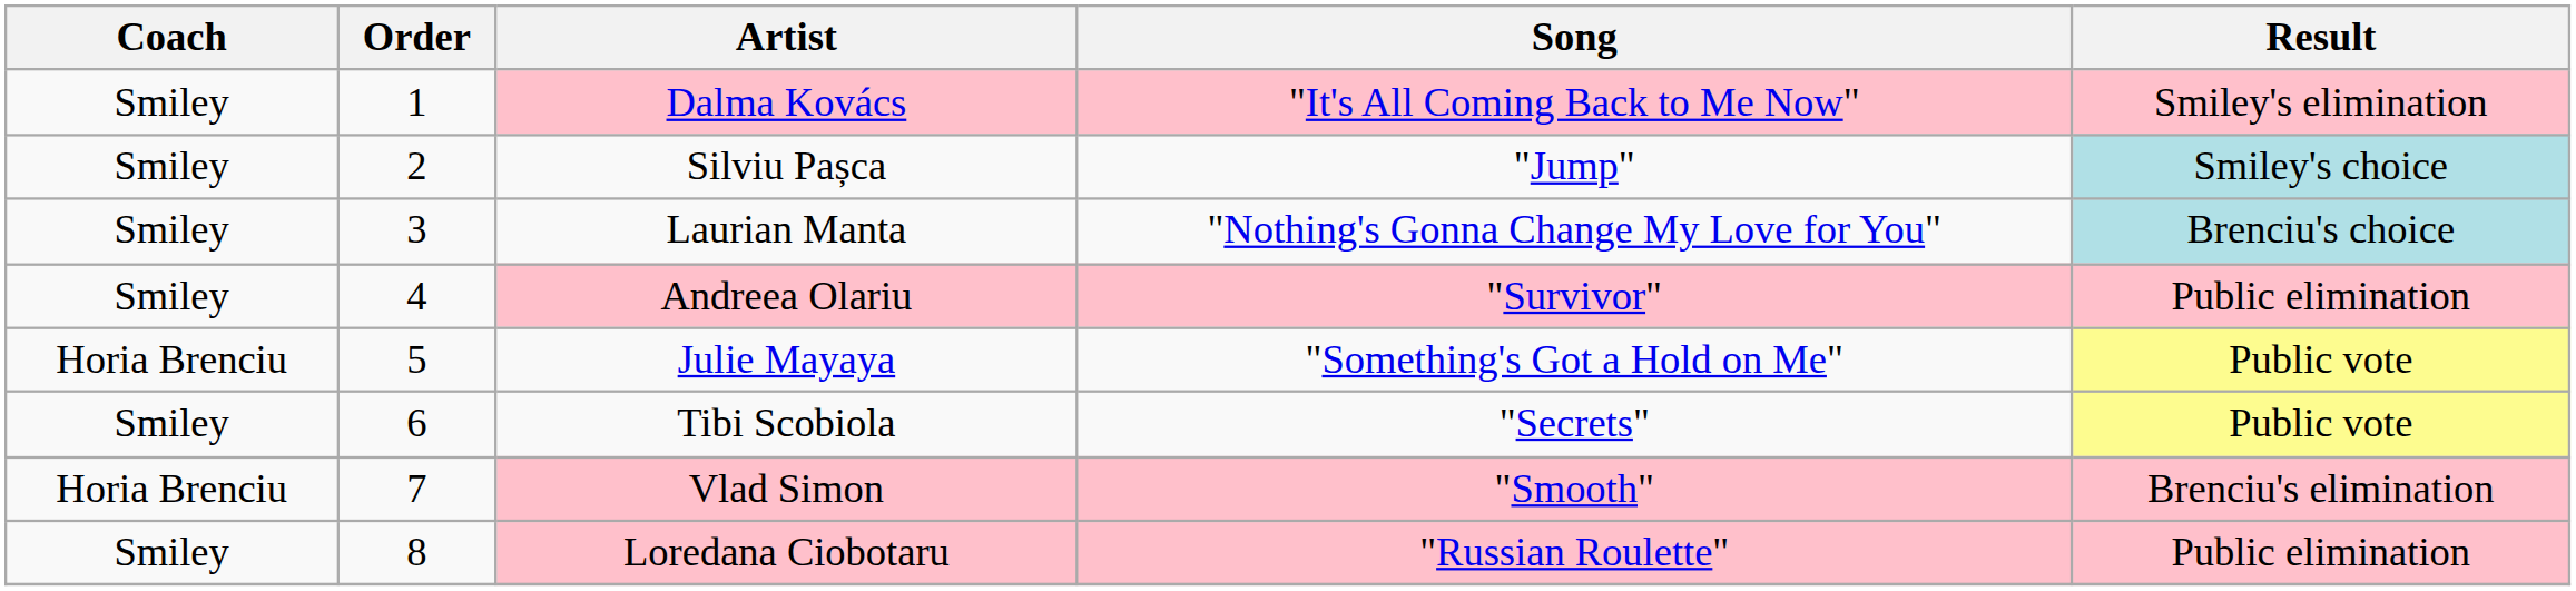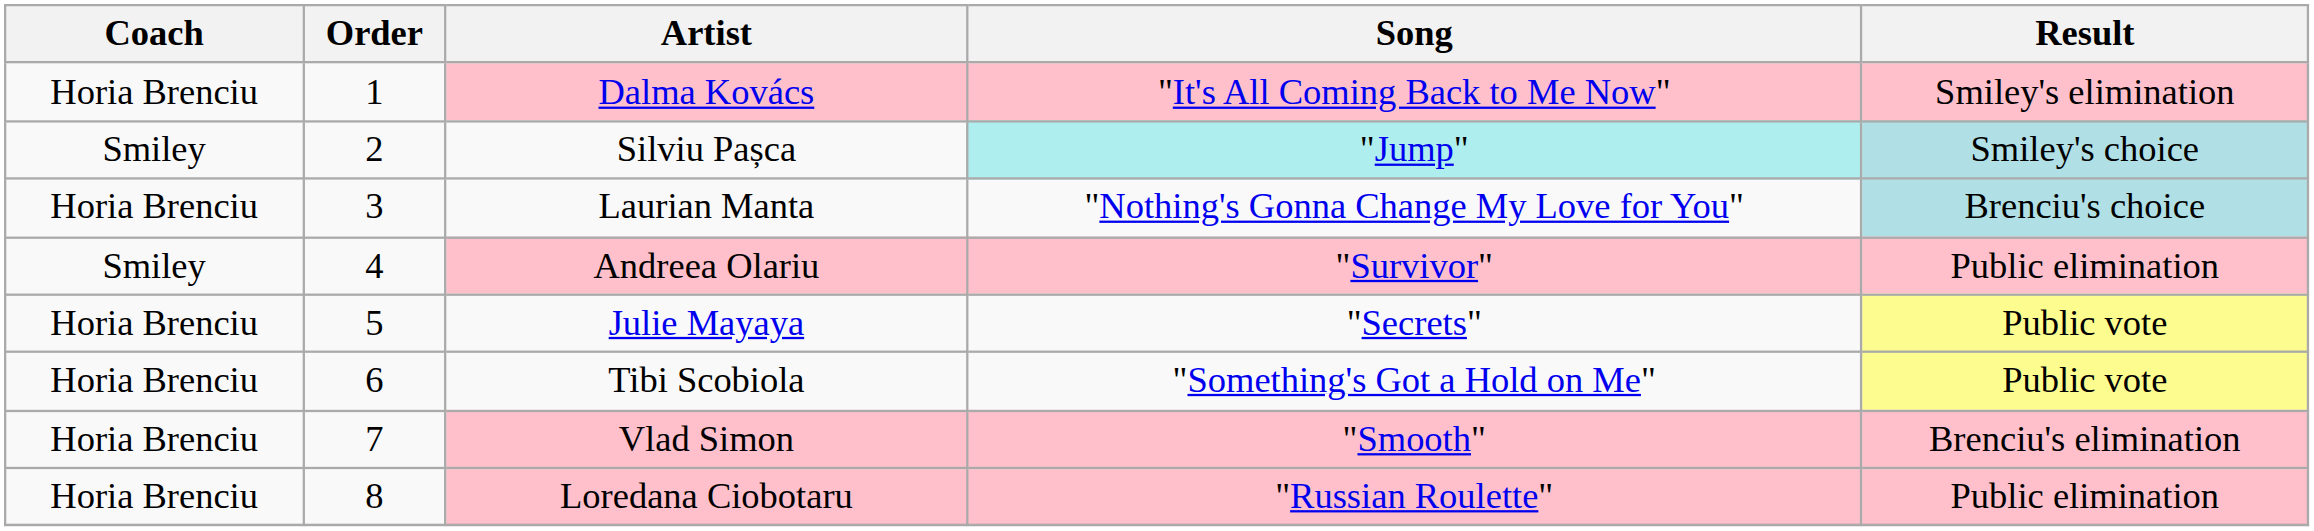 <table class="wikitable" style="text-align: center; width:80%;">
 <tr>
 <th style="width:08%;">Coach</th>
 <th style="width:02%;">Order</th>
 <th style="width:14%;">Artist</th>
 <th style="width:24%;">Song</th>
 <th style="width:12%;">Result</th>
 </tr>
 <tr>
-<td>Smiley</td>
+<td>Horia Brenciu</td>
 <td>1</td>
 <td style="background:pink"><a href='#'>Dalma Kovács</a></td>
 <td style="background:pink">"<a href='#'>It's All Coming Back to Me Now</a>"</td>
 <td style="background:pink">Smiley's elimination</td>
 </tr>
 <tr>
 <td>Smiley</td>
 <td>2</td>
 <td>Silviu Pașca</td>
-<td>"<a href='#'>Jump</a>"</td>
+<td style="background: paleturquoise;">"<a href='#'>Jump</a>"</td>
 <td style="background:#b0e0e6">Smiley's choice</td>
 </tr>
 <tr>
-<td>Smiley</td>
+<td>Horia Brenciu</td>
 <td>3</td>
 <td>Laurian Manta</td>
 <td>"<a href='#'>Nothing's Gonna Change My Love for You</a>"</td>
 <td style="background:#b0e0e6">Brenciu's choice</td>
 </tr>
 <tr>
 <td>Smiley</td>
 <td>4</td>
 <td style="background:pink">Andreea Olariu</td>
 <td style="background:pink">"<a href='#'>Survivor</a>"</td>
 <td style="background:pink">Public elimination</td>
 </tr>
 <tr>
 <td>Horia Brenciu</td>
 <td>5</td>
 <td><a href='#'>Julie Mayaya</a></td>
-<td>"<a href='#'>Something's Got a Hold on Me</a>"</td>
+<td>"<a href='#'>Secrets</a>"</td>
 <td style="background:#fdfc8f">Public vote</td>
 </tr>
 <tr>
-<td>Smiley</td>
+<td>Horia Brenciu</td>
 <td>6</td>
 <td>Tibi Scobiola</td>
-<td>"<a href='#'>Secrets</a>"</td>
+<td>"<a href='#'>Something's Got a Hold on Me</a>"</td>
 <td style="background:#fdfc8f">Public vote</td>
 </tr>
 <tr>
 <td>Horia Brenciu</td>
 <td>7</td>
 <td style="background:pink">Vlad Simon</td>
 <td style="background:pink">"<a href='#'>Smooth</a>"</td>
 <td style="background:pink">Brenciu's elimination</td>
 </tr>
 <tr>
-<td>Smiley</td>
+<td>Horia Brenciu</td>
 <td>8</td>
 <td style="background:pink">Loredana Ciobotaru</td>
 <td style="background:pink">"<a href='#'>Russian Roulette</a>"</td>
 <td style="background:pink">Public elimination</td>
 </tr>
 <tr>
 </tr>
 </table>
